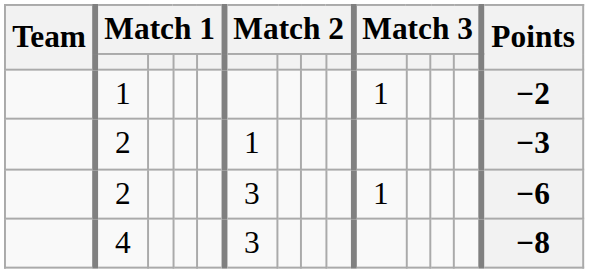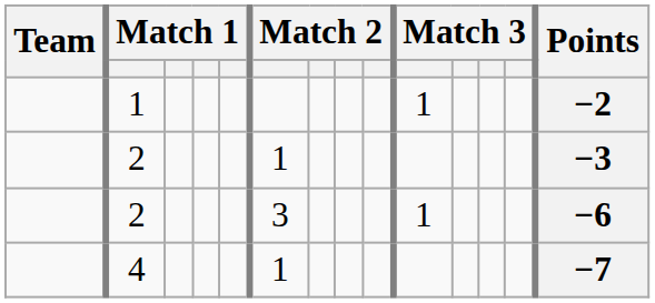 <table class="wikitable sortable" style="text-align:center;">
 <tr>
 <th rowspan=2>Team</th>
 <th colspan=4 style="border-left:3px solid gray">Match 1</th>
 <th colspan=4 style="border-left:3px solid gray">Match 2</th>
 <th colspan=4 style="border-left:3px solid gray">Match 3</th>
 <th rowspan=2 style="border-left:3px solid gray">Points</th>
 </tr>
 <tr>
 <th style="border-left:3px solid gray"></th>
 <th></th>
 <th></th>
 <th></th>
 <th style="border-left:3px solid gray"></th>
 <th></th>
 <th></th>
 <th></th>
 <th style="border-left:3px solid gray"></th>
 <th></th>
 <th></th>
 <th></th>
 </tr>
 <tr>
 <td align=left></td>
 <td style="border-left:3px solid gray">1</td>
 <td></td>
 <td></td>
 <td></td>
 <td style="border-left:3px solid gray"></td>
 <td></td>
 <td></td>
 <td></td>
 <td style="border-left:3px solid gray">1</td>
 <td></td>
 <td></td>
 <td></td>
 <th style="border-left:3px solid gray">−2</th>
 </tr>
 <tr>
 <td align=left></td>
 <td style="border-left:3px solid gray">2</td>
 <td></td>
 <td></td>
 <td></td>
 <td style="border-left:3px solid gray">1</td>
 <td></td>
 <td></td>
 <td></td>
 <td style="border-left:3px solid gray"></td>
 <td></td>
 <td></td>
 <td></td>
 <th style="border-left:3px solid gray">−3</th>
 </tr>
 <tr>
 <td align=left></td>
 <td style="border-left:3px solid gray">2</td>
 <td></td>
 <td></td>
 <td></td>
 <td style="border-left:3px solid gray">3</td>
 <td></td>
 <td></td>
 <td></td>
 <td style="border-left:3px solid gray">1</td>
 <td></td>
 <td></td>
 <td></td>
 <th style="border-left:3px solid gray">−6</th>
 </tr>
 <tr>
 <td align=left></td>
 <td style="border-left:3px solid gray">4</td>
 <td></td>
 <td></td>
 <td></td>
-<td style="border-left:3px solid gray">3</td>
+<td style="border-left:3px solid gray">1</td>
 <td></td>
 <td></td>
 <td></td>
 <td style="border-left:3px solid gray"></td>
 <td></td>
 <td></td>
 <td></td>
-<th style="border-left:3px solid gray">−8</th>
+<th style="border-left:3px solid gray">−7</th>
 </tr>
 </table>
